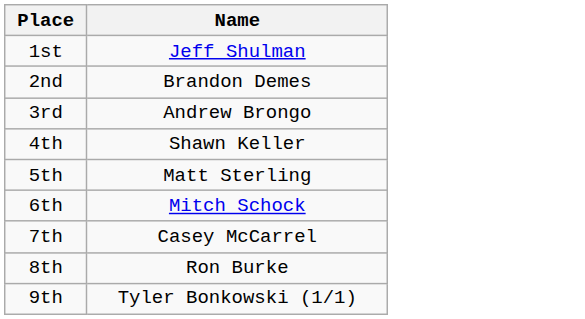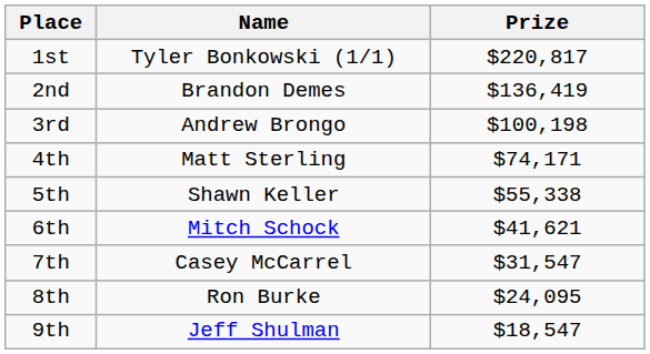 <table class="wikitable">
 <tr>
 <th width="50">Place</th>
 <th width="200">Name</th>
+<th width="125">Prize</th>
 </tr>
 <tr>
 <td align = "center">1st</td>
-<td align = "center"><a href='#'>Jeff Shulman</a></td>
+<td align = "center">Tyler Bonkowski (1/1)</td>
+<td align = "center">$220,817</td>
 </tr>
 <tr>
 <td align = "center">2nd</td>
 <td align = "center">Brandon Demes</td>
+<td align = "center">$136,419</td>
 </tr>
 <tr>
 <td align = "center">3rd</td>
 <td align = "center">Andrew Brongo</td>
+<td align = "center">$100,198</td>
 </tr>
 <tr>
 <td align = "center">4th</td>
-<td align = "center">Shawn Keller</td>
+<td align = "center">Matt Sterling</td>
+<td align = "center">$74,171</td>
 </tr>
 <tr>
 <td align = "center">5th</td>
-<td align = "center">Matt Sterling</td>
+<td align = "center">Shawn Keller</td>
+<td align = "center">$55,338</td>
 </tr>
 <tr>
 <td align = "center">6th</td>
 <td align = "center"><a href='#'>Mitch Schock</a></td>
+<td align = "center">$41,621</td>
 </tr>
 <tr>
 <td align = "center">7th</td>
 <td align = "center">Casey McCarrel</td>
+<td align = "center">$31,547</td>
 </tr>
 <tr>
 <td align = "center">8th</td>
 <td align = "center">Ron Burke</td>
+<td align = "center">$24,095</td>
 </tr>
 <tr>
 <td align = "center">9th</td>
-<td align = "center">Tyler Bonkowski (1/1)</td>
+<td align = "center"><a href='#'>Jeff Shulman</a></td>
+<td align = "center">$18,547</td>
 </tr>
 </table>
